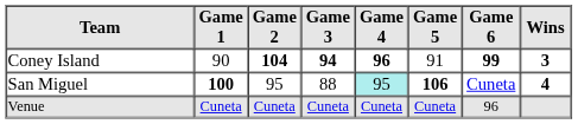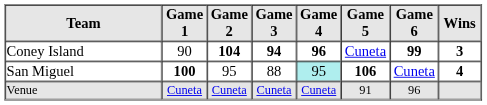 <table border="1" cellspacing="0"  style="width:525px; margin:auto;">
 <tr style="text-align:center; background:#e6e6e6;">
 <th style="text-align:center; width:30%;">Team</th>
 <th width=8%>Game 1</th>
 <th width=8%>Game 2</th>
 <th width=8%>Game 3</th>
 <th width=8%>Game 4</th>
 <th width=8%>Game 5</th>
 <th width=8%>Game 6</th>
 <th width=8%>Wins</th>
 </tr>
 <tr style="text-align:center;">
 <td align=left>Coney Island</td>
 <td>90</td>
 <td><strong>104</strong></td>
 <td><strong>94</strong></td>
 <td><strong>96</strong></td>
-<td>91</td>
+<td><a href='#'>Cuneta</a></td>
 <td><strong>99</strong></td>
 <td><strong>3</strong></td>
 </tr>
 <tr style="text-align:center;">
 <td align=left>San Miguel</td>
 <td><strong>100</strong></td>
 <td>95</td>
 <td>88</td>
 <td style="background: paleturquoise;">95</td>
 <td><strong>106</strong></td>
 <td><a href='#'>Cuneta</a></td>
 <td><strong>4</strong></td>
 </tr>
 <tr style="text-align:center; font-size:85%; background:#e6e6e6;">
 <td align=left>Venue</td>
 <td><a href='#'>Cuneta</a></td>
 <td><a href='#'>Cuneta</a></td>
 <td><a href='#'>Cuneta</a></td>
 <td><a href='#'>Cuneta</a></td>
-<td><a href='#'>Cuneta</a></td>
+<td>91</td>
 <td>96</td>
 <td></td>
 </tr>
 </table>
